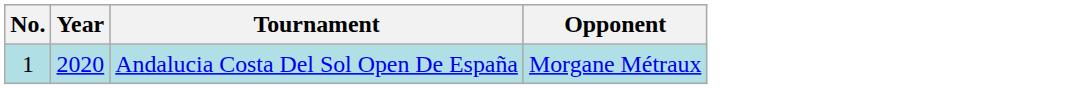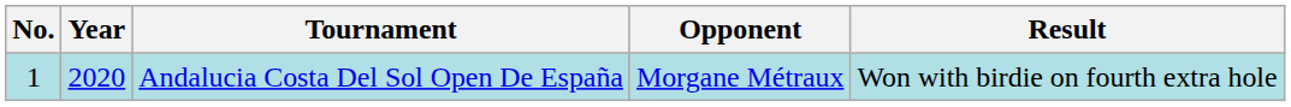 <table class="wikitable" style="font-size:95%;">
 <tr>
 <th>No.</th>
 <th>Year</th>
 <th>Tournament</th>
 <th>Opponent</th>
+<th>Result</th>
 </tr>
 <tr style="background:#B0E0E6;">
 <td align=center>1</td>
 <td><a href='#'>2020</a></td>
 <td><a href='#'>Andalucia Costa Del Sol Open De España</a></td>
 <td> <a href='#'>Morgane Métraux</a></td>
+<td>Won with birdie on fourth extra hole</td>
 </tr>
 </table>
